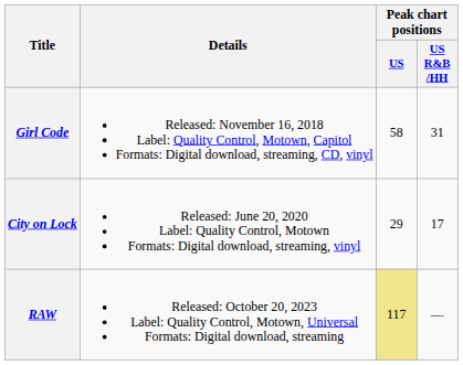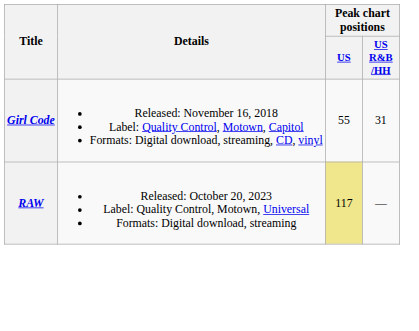 <table class="wikitable plainrowheaders" style="text-align:center;">
 <tr>
 <th scope="col" rowspan="2">Title</th>
 <th scope="col" rowspan="2">Details</th>
 <th scope="col" colspan="2">Peak chart positions</th>
 </tr>
 <tr>
 <th scope="col" style="width:3em;font-size:90%;"><a href='#'>US</a><br></th>
 <th scope="col" style="width:3em;font-size:90%;"><a href='#'>US<br>R&B<br>/HH</a><br></th>
 </tr>
 <tr>
 <th scope="row"><em><a href='#'>Girl Code</a></em></th>
 <td><br><ul><li>Released: November 16, 2018</li><li>Label: <a href='#'>Quality Control</a>, <a href='#'>Motown</a>, <a href='#'>Capitol</a></li><li>Formats: Digital download, streaming, <a href='#'>CD</a>, <a href='#'>vinyl</a></li></ul></td>
-<td>58</td>
+<td>55</td>
 <td>31</td>
-</tr>
-<tr>
-<th scope="row"><em><a href='#'>City on Lock</a></em></th>
-<td><br><ul><li>Released: June 20, 2020</li><li>Label: Quality Control, Motown</li><li>Formats: Digital download, streaming, <a href='#'>vinyl</a></li></ul></td>
-<td>29</td>
-<td>17</td>
 </tr>
 <tr>
 <th scope="row"><em><a href='#'>RAW</a></em></th>
 <td><br><ul><li>Released: October 20, 2023</li><li>Label: Quality Control, Motown, <a href='#'>Universal</a></li><li>Formats: Digital download, streaming</li></ul></td>
 <td style="background: khaki;">117<br></td>
 <td>—</td>
 </tr>
 </table>
